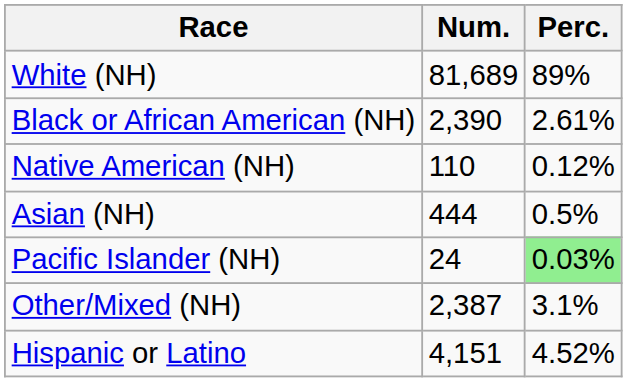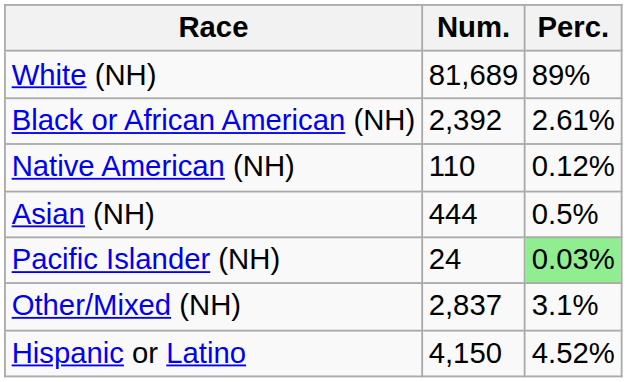 <table class="wikitable">
 <tr>
 <th>Race</th>
 <th>Num.</th>
 <th>Perc.</th>
 </tr>
 <tr>
 <td><a href='#'>White</a> (NH)</td>
 <td>81,689</td>
 <td>89%</td>
 </tr>
 <tr>
 <td><a href='#'>Black or African American</a> (NH)</td>
-<td>2,390</td>
+<td>2,392</td>
 <td>2.61%</td>
 </tr>
 <tr>
 <td><a href='#'>Native American</a> (NH)</td>
 <td>110</td>
 <td>0.12%</td>
 </tr>
 <tr>
 <td><a href='#'>Asian</a> (NH)</td>
 <td>444</td>
 <td>0.5%</td>
 </tr>
 <tr>
 <td><a href='#'>Pacific Islander</a> (NH)</td>
 <td>24</td>
 <td style="background: lightgreen;">0.03%</td>
 </tr>
 <tr>
 <td><a href='#'>Other/Mixed</a> (NH)</td>
-<td>2,387</td>
+<td>2,837</td>
 <td>3.1%</td>
 </tr>
 <tr>
 <td><a href='#'>Hispanic</a> or <a href='#'>Latino</a></td>
-<td>4,151</td>
+<td>4,150</td>
 <td>4.52%</td>
 </tr>
 </table>
